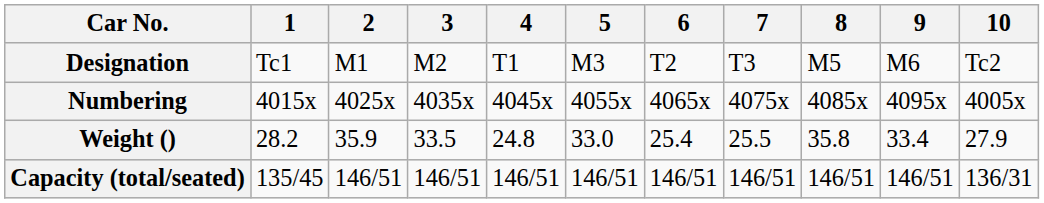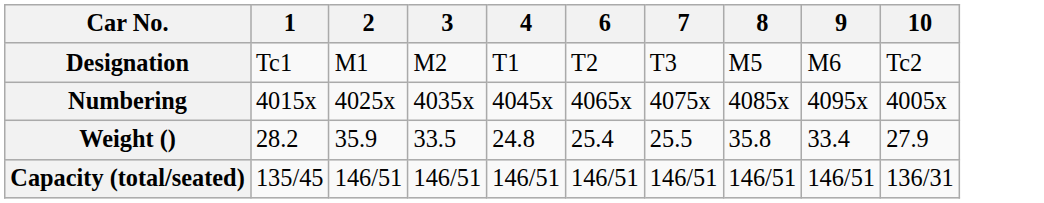 <table class="wikitable">
 <tr>
 <th>Car No.</th>
 <th>1</th>
 <th>2</th>
 <th>3</th>
 <th>4</th>
-<th>5</th>
 <th>6</th>
 <th>7</th>
 <th>8</th>
 <th>9</th>
 <th>10</th>
 </tr>
 <tr>
 <th>Designation</th>
 <td>Tc1</td>
 <td>M1</td>
 <td>M2</td>
 <td>T1</td>
-<td>M3</td>
 <td>T2</td>
 <td>T3</td>
 <td>M5</td>
 <td>M6</td>
 <td>Tc2</td>
 </tr>
 <tr>
 <th>Numbering</th>
 <td>4015x</td>
 <td>4025x</td>
 <td>4035x</td>
 <td>4045x</td>
-<td>4055x</td>
 <td>4065x</td>
 <td>4075x</td>
 <td>4085x</td>
 <td>4095x</td>
 <td>4005x</td>
 </tr>
 <tr>
 <th>Weight ()</th>
 <td>28.2</td>
 <td>35.9</td>
 <td>33.5</td>
 <td>24.8</td>
-<td>33.0</td>
 <td>25.4</td>
 <td>25.5</td>
 <td>35.8</td>
 <td>33.4</td>
 <td>27.9</td>
 </tr>
 <tr>
 <th>Capacity (total/seated)</th>
 <td>135/45</td>
 <td>146/51</td>
 <td>146/51</td>
 <td>146/51</td>
 <td>146/51</td>
 <td>146/51</td>
 <td>146/51</td>
 <td>146/51</td>
-<td>146/51</td>
 <td>136/31</td>
 </tr>
 </table>
